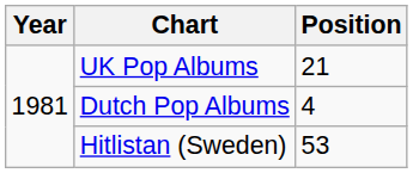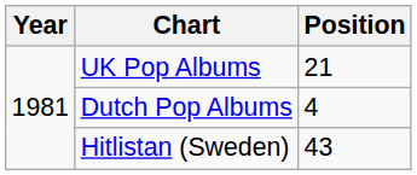 <table class="wikitable sortable">
 <tr>
 <th align="left">Year</th>
 <th align="left">Chart</th>
 <th align="left">Position</th>
 </tr>
 <tr>
 <td rowspan="3">1981</td>
 <td><a href='#'>UK Pop Albums</a></td>
 <td>21</td>
 </tr>
 <tr>
 <td><a href='#'>Dutch Pop Albums</a></td>
 <td>4</td>
 </tr>
 <tr>
 <td><a href='#'>Hitlistan</a> (Sweden)</td>
-<td>53</td>
+<td>43</td>
 </tr>
 </table>
